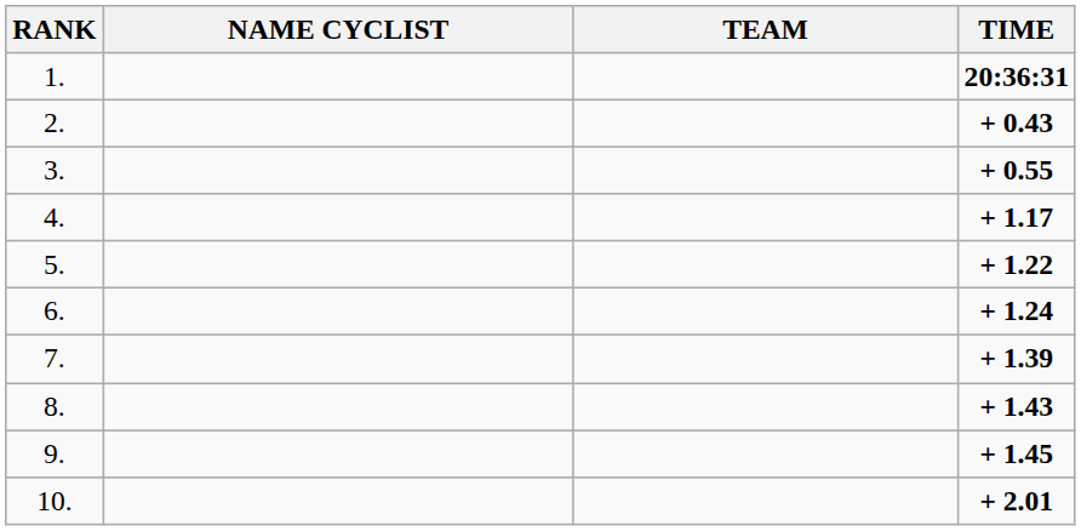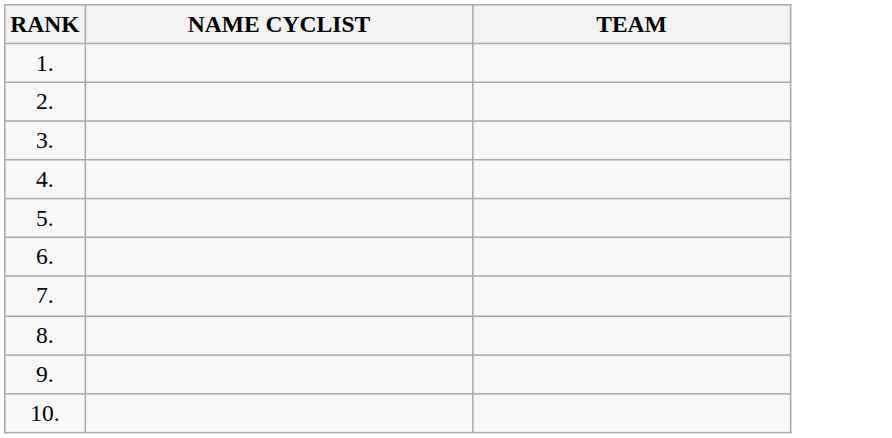 <table class="wikitable" style="font-size:95%;">
 <tr>
 <th>RANK</th>
 <th align="left" style="width: 16em">NAME CYCLIST</th>
 <th align="left" style="width: 13em">TEAM</th>
-<th>TIME</th>
 </tr>
 <tr>
 <td align="center">1.</td>
 <td></td>
 <td></td>
-<td align="center"><strong>20:36:31</strong></td>
 </tr>
 <tr>
 <td align="center">2.</td>
 <td></td>
 <td></td>
-<td align="center"><strong>+ 0.43</strong></td>
 </tr>
 <tr>
 <td align="center">3.</td>
 <td></td>
 <td></td>
-<td align="center"><strong>+ 0.55</strong></td>
 </tr>
 <tr>
 <td align="center">4.</td>
 <td></td>
 <td></td>
-<td align="center"><strong>+ 1.17</strong></td>
 </tr>
 <tr>
 <td align="center">5.</td>
 <td></td>
 <td></td>
-<td align="center"><strong>+ 1.22</strong></td>
 </tr>
 <tr>
 <td align="center">6.</td>
 <td></td>
 <td></td>
-<td align="center"><strong>+ 1.24</strong></td>
 </tr>
 <tr>
 <td align="center">7.</td>
 <td></td>
 <td></td>
-<td align="center"><strong>+ 1.39</strong></td>
 </tr>
 <tr>
 <td align="center">8.</td>
 <td></td>
 <td></td>
-<td align="center"><strong>+ 1.43</strong></td>
 </tr>
 <tr>
 <td align="center">9.</td>
 <td></td>
 <td></td>
-<td align="center"><strong>+ 1.45</strong></td>
 </tr>
 <tr>
 <td align="center">10.</td>
 <td></td>
 <td></td>
-<td align="center"><strong>+ 2.01</strong></td>
 </tr>
 </table>
